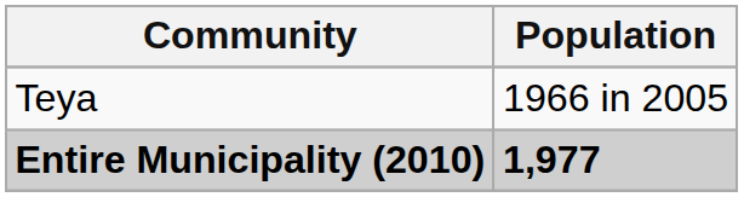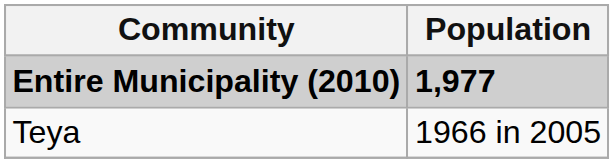 <table class="wikitable">
 <tr style="background:#111111; color:#111111;">
 <th><strong>Community</strong></th>
 <th><strong>Population</strong></th>
-</tr>
-<tr>
-<td>Teya</td>
-<td>1966 in 2005</td>
 </tr>
 <tr style="background:#CFCFCF;">
 <td><strong>Entire Municipality (2010)</strong></td>
 <td><strong>1,977</strong></td>
 </tr>
 <tr>
+<td>Teya</td>
+<td>1966 in 2005</td>
+</tr>
+<tr>
 </tr>
 </table>
